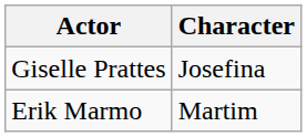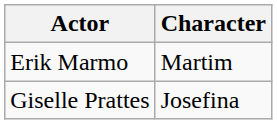 <table class="wikitable">
 <tr>
 <th>Actor</th>
 <th>Character</th>
 </tr>
 <tr>
+<td>Erik Marmo</td>
+<td>Martim</td>
+</tr>
+<tr>
 <td>Giselle Prattes</td>
 <td>Josefina</td>
 </tr>
-<tr>
-<td>Erik Marmo</td>
-<td>Martim</td>
-</tr>
 </table>
